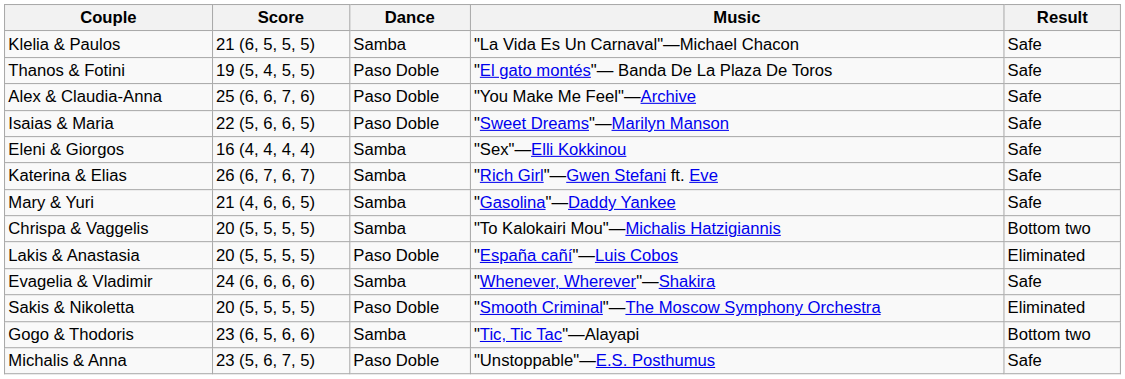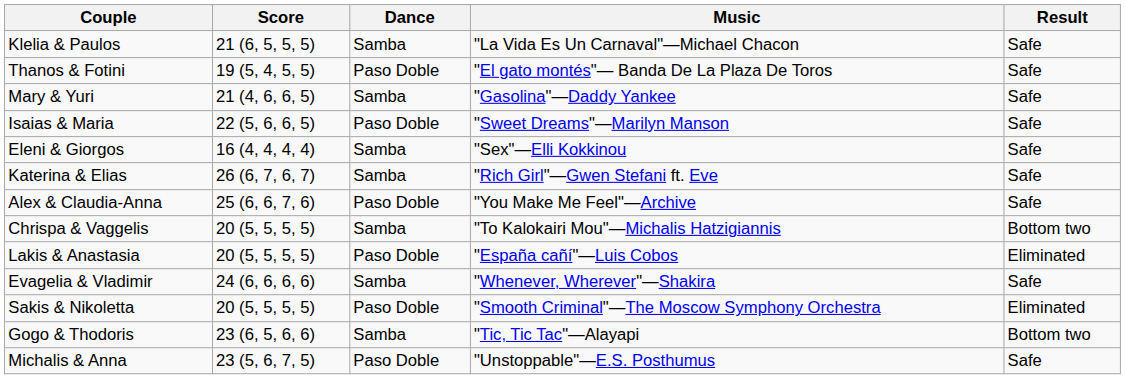 <table class="wikitable sortable" style="width:85%;">
 <tr>
 <th>Couple</th>
 <th>Score</th>
 <th>Dance</th>
 <th>Music</th>
 <th>Result</th>
 </tr>
 <tr>
 <td>Klelia & Paulos</td>
 <td>21 (6, 5, 5, 5)</td>
 <td>Samba</td>
 <td>"La Vida Es Un Carnaval"—Michael Chacon</td>
 <td>Safe</td>
 </tr>
 <tr>
 <td>Thanos & Fotini</td>
 <td>19 (5, 4, 5, 5)</td>
 <td>Paso Doble</td>
 <td>"<a href='#'>El gato montés</a>"— Banda De La Plaza De Toros</td>
 <td>Safe</td>
 </tr>
 <tr>
-<td>Alex & Claudia-Anna</td>
-<td>25 (6, 6, 7, 6)</td>
-<td>Paso Doble</td>
-<td>"You Make Me Feel"—<a href='#'>Archive</a></td>
+<td>Mary & Yuri</td>
+<td>21 (4, 6, 6, 5)</td>
+<td>Samba</td>
+<td>"<a href='#'>Gasolina</a>"—<a href='#'>Daddy Yankee</a></td>
 <td>Safe</td>
 </tr>
 <tr>
 <td>Isaias & Maria</td>
 <td>22 (5, 6, 6, 5)</td>
 <td>Paso Doble</td>
 <td>"<a href='#'>Sweet Dreams</a>"—<a href='#'>Marilyn Manson</a></td>
 <td>Safe</td>
 </tr>
 <tr>
 <td>Eleni & Giorgos</td>
 <td>16 (4, 4, 4, 4)</td>
 <td>Samba</td>
 <td>"Sex"—<a href='#'>Elli Kokkinou</a></td>
 <td>Safe</td>
 </tr>
 <tr>
 <td>Katerina & Elias</td>
 <td>26 (6, 7, 6, 7)</td>
 <td>Samba</td>
 <td>"<a href='#'>Rich Girl</a>"—<a href='#'>Gwen Stefani</a> ft. <a href='#'>Eve</a></td>
 <td>Safe</td>
 </tr>
 <tr>
-<td>Mary & Yuri</td>
-<td>21 (4, 6, 6, 5)</td>
-<td>Samba</td>
-<td>"<a href='#'>Gasolina</a>"—<a href='#'>Daddy Yankee</a></td>
+<td>Alex & Claudia-Anna</td>
+<td>25 (6, 6, 7, 6)</td>
+<td>Paso Doble</td>
+<td>"You Make Me Feel"—<a href='#'>Archive</a></td>
 <td>Safe</td>
 </tr>
 <tr>
 <td>Chrispa & Vaggelis</td>
 <td>20 (5, 5, 5, 5)</td>
 <td>Samba</td>
 <td>"To Kalokairi Mou"—<a href='#'>Michalis Hatzigiannis</a></td>
 <td>Bottom two</td>
 </tr>
 <tr>
 <td>Lakis & Anastasia</td>
 <td>20 (5, 5, 5, 5)</td>
 <td>Paso Doble</td>
 <td>"<a href='#'>España cañí</a>"—<a href='#'>Luis Cobos</a></td>
 <td>Eliminated</td>
 </tr>
 <tr>
 <td>Evagelia & Vladimir</td>
 <td>24 (6, 6, 6, 6)</td>
 <td>Samba</td>
 <td>"<a href='#'>Whenever, Wherever</a>"—<a href='#'>Shakira</a></td>
 <td>Safe</td>
 </tr>
 <tr>
 <td>Sakis & Nikoletta</td>
 <td>20 (5, 5, 5, 5)</td>
 <td>Paso Doble</td>
 <td>"<a href='#'>Smooth Criminal</a>"—<a href='#'>The Moscow Symphony Orchestra</a></td>
 <td>Eliminated</td>
 </tr>
 <tr>
 <td>Gogo & Thodoris</td>
 <td>23 (6, 5, 6, 6)</td>
 <td>Samba</td>
 <td>"<a href='#'>Tic, Tic Tac</a>"—Alayapi</td>
 <td>Bottom two</td>
 </tr>
 <tr>
 <td>Michalis & Anna</td>
 <td>23 (5, 6, 7, 5)</td>
 <td>Paso Doble</td>
 <td>"Unstoppable"—<a href='#'>E.S. Posthumus</a></td>
 <td>Safe</td>
 </tr>
 </table>
